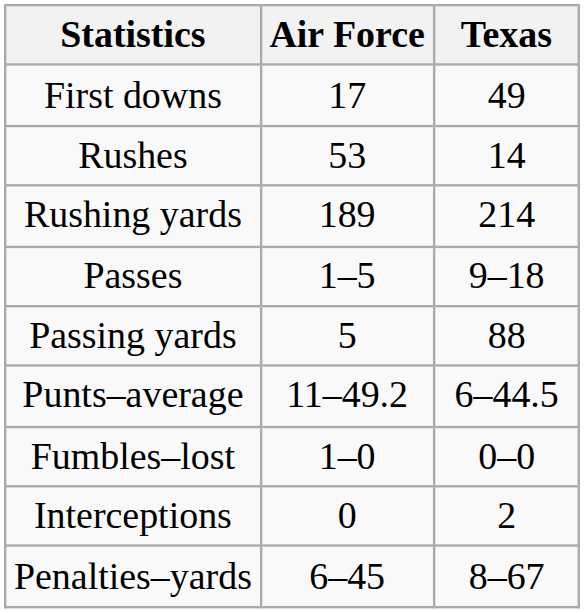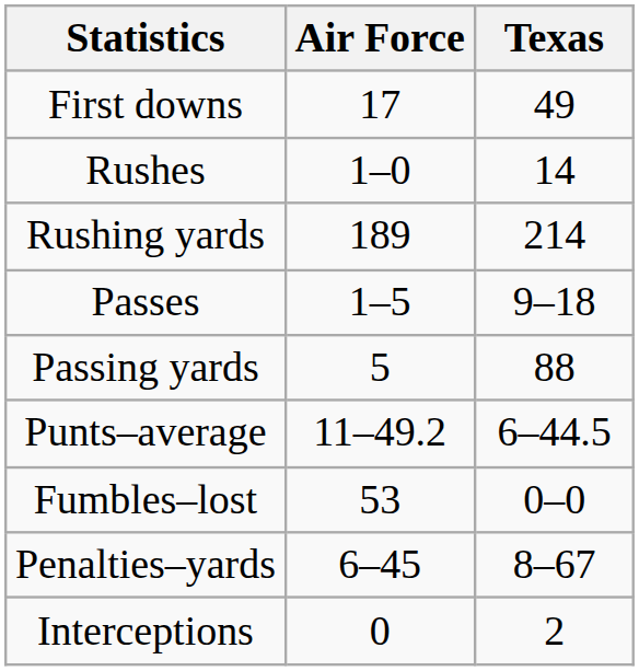 <table class=wikitable style="text-align:center">
 <tr>
 <th>Statistics</th>
 <th>Air Force</th>
 <th>  Texas  </th>
 </tr>
 <tr>
 <td>First downs</td>
 <td>17</td>
 <td>49</td>
 </tr>
 <tr>
 <td>Rushes</td>
-<td>53</td>
+<td>1–0</td>
 <td>14</td>
 </tr>
 <tr>
 <td>Rushing yards</td>
 <td>189</td>
 <td>214</td>
 </tr>
 <tr>
 <td>Passes</td>
 <td>1–5</td>
 <td>9–18</td>
 </tr>
 <tr>
 <td>Passing yards</td>
 <td>5</td>
 <td>88</td>
 </tr>
 <tr>
 <td>Punts–average</td>
 <td>11–49.2</td>
 <td>6–44.5</td>
 </tr>
 <tr>
 <td>Fumbles–lost</td>
-<td>1–0</td>
+<td>53</td>
 <td>0–0</td>
+</tr>
+<tr>
+<td>Penalties–yards</td>
+<td>6–45</td>
+<td>8–67</td>
 </tr>
 <tr>
 <td>Interceptions</td>
 <td>0</td>
 <td>2</td>
 </tr>
-<tr>
-<td>Penalties–yards</td>
-<td>6–45</td>
-<td>8–67</td>
-</tr>
 </table>
